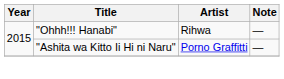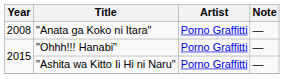 <table class="wikitable">
 <tr>
 <th>Year</th>
 <th>Title</th>
 <th>Artist</th>
 <th>Note</th>
 </tr>
 <tr>
+<td>2008</td>
+<td>"Anata ga Koko ni Itara"</td>
+<td><a href='#'>Porno Graffitti</a></td>
+<td>—</td>
+</tr>
+<tr>
 <td rowspan="2">2015</td>
 <td>"Ohhh!!! Hanabi"</td>
-<td>Rihwa</td>
+<td><a href='#'>Porno Graffitti</a></td>
 <td>—</td>
 </tr>
 <tr>
 <td>"Ashita wa Kitto Ii Hi ni Naru"</td>
 <td><a href='#'>Porno Graffitti</a></td>
 <td>—</td>
 </tr>
 <tr>
 </tr>
 </table>
